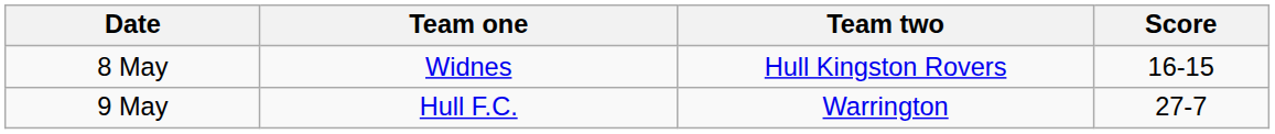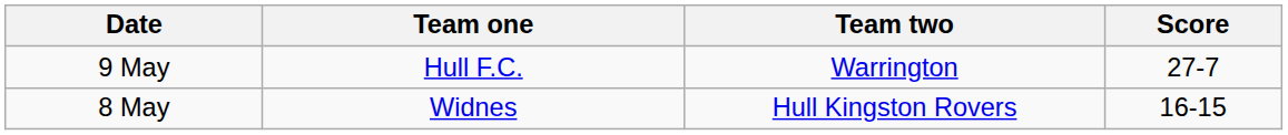 <table class="wikitable" style="text-align: center">
 <tr>
 <th width=150>Date</th>
 <th width=250>Team one</th>
 <th width=250>Team two</th>
 <th width=100>Score</th>
 </tr>
 <tr>
+<td>9 May</td>
+<td><a href='#'>Hull F.C.</a></td>
+<td><a href='#'>Warrington</a></td>
+<td>27-7</td>
+</tr>
+<tr>
 <td>8 May</td>
 <td><a href='#'>Widnes</a></td>
 <td><a href='#'>Hull Kingston Rovers</a></td>
 <td>16-15</td>
 </tr>
-<tr>
-<td>9 May</td>
-<td><a href='#'>Hull F.C.</a></td>
-<td><a href='#'>Warrington</a></td>
-<td>27-7</td>
-</tr>
 </table>
